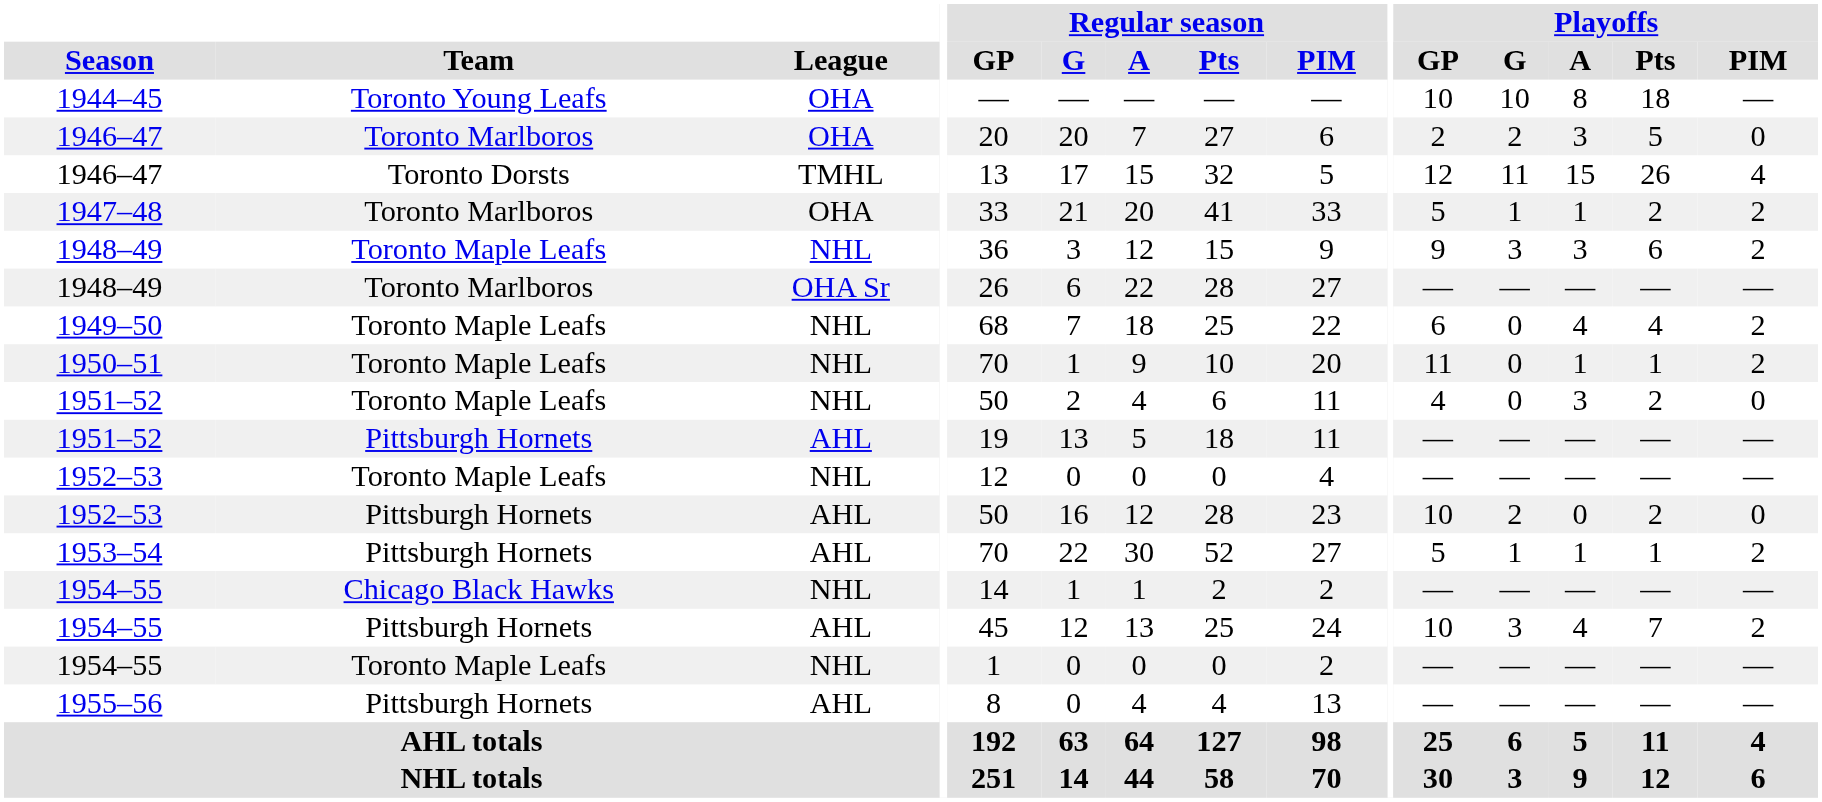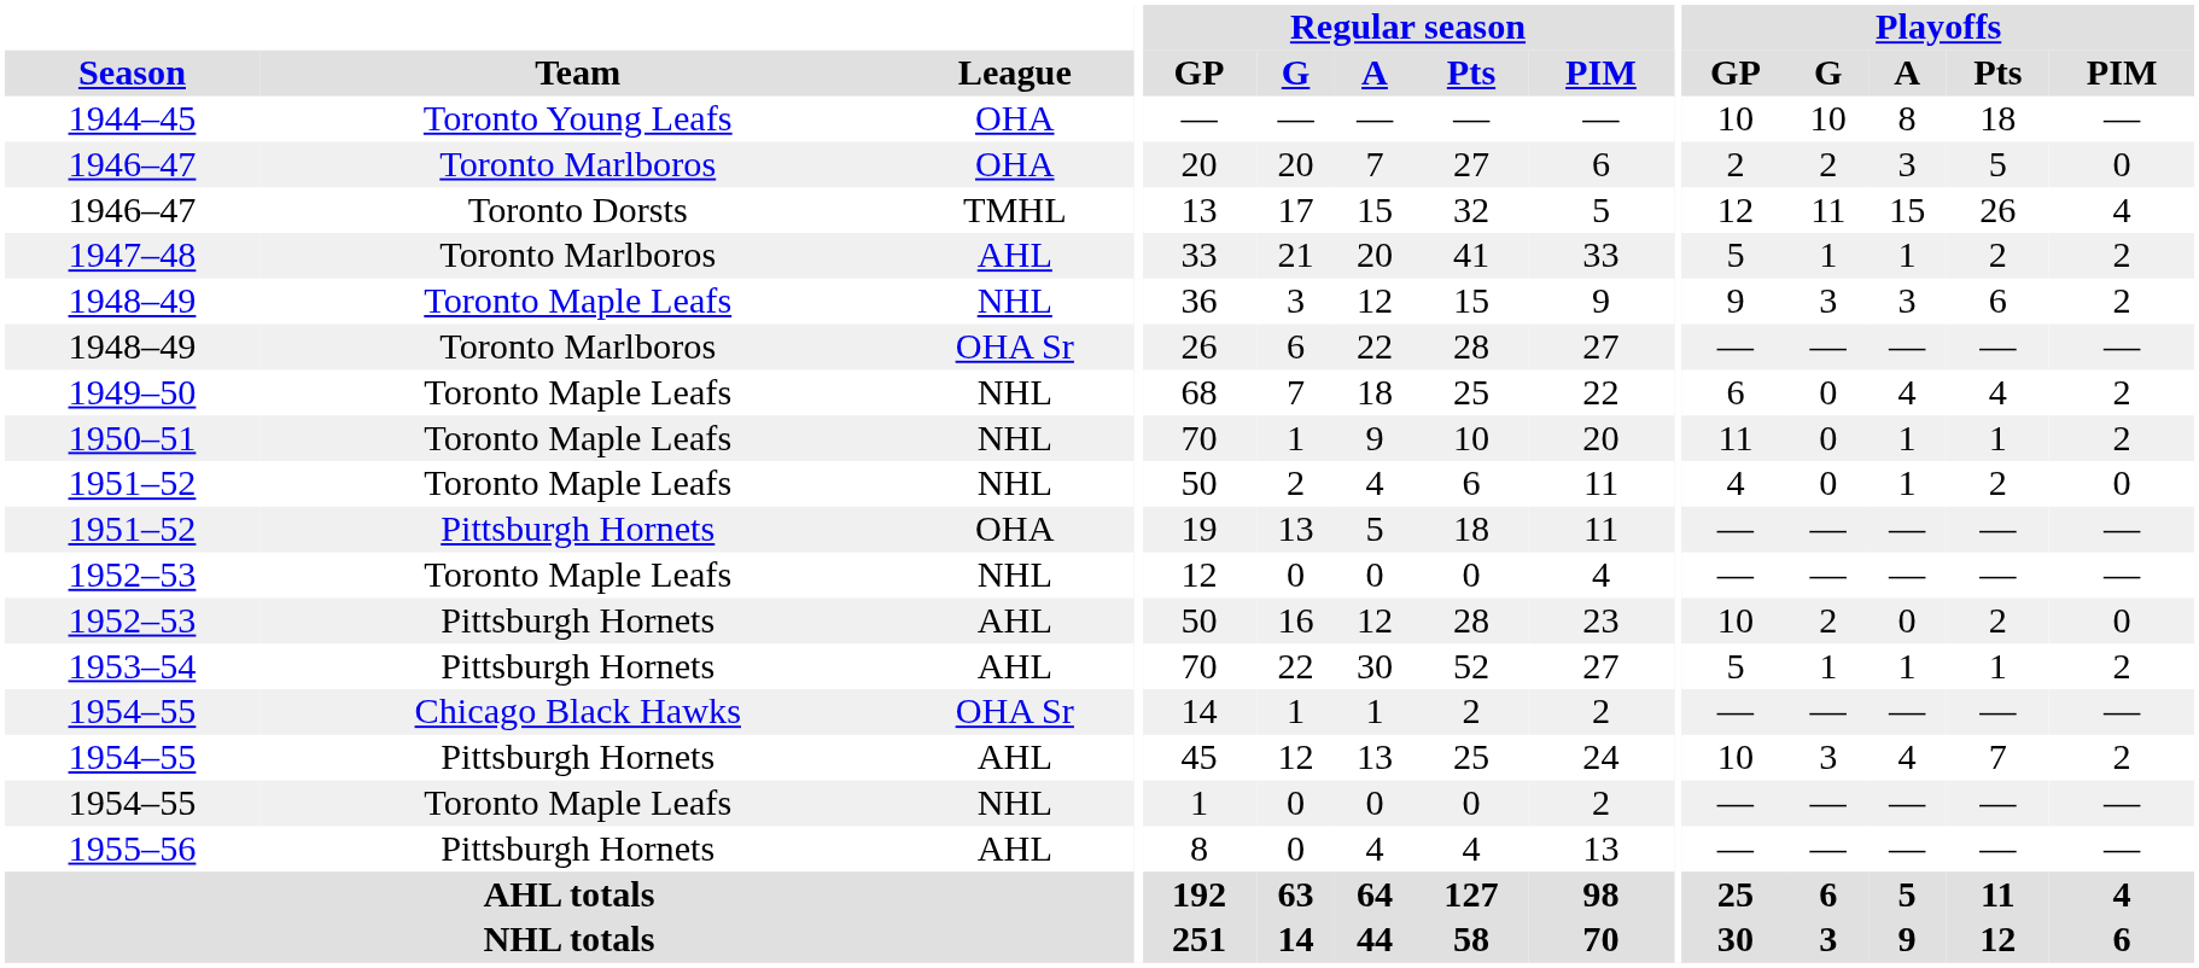 <table border="0" cellpadding="1" cellspacing="0" style="text-align:center; width:60em">
 <tr bgcolor="#e0e0e0">
 <th colspan="3" bgcolor="#ffffff"></th>
 <th rowspan="100" bgcolor="#ffffff"></th>
 <th colspan="5"><a href='#'>Regular season</a></th>
 <th rowspan="100" bgcolor="#ffffff"></th>
 <th colspan="5"><a href='#'>Playoffs</a></th>
 </tr>
 <tr bgcolor="#e0e0e0">
 <th><a href='#'>Season</a></th>
 <th>Team</th>
 <th>League</th>
 <th>GP</th>
 <th><a href='#'>G</a></th>
 <th><a href='#'>A</a></th>
 <th><a href='#'>Pts</a></th>
 <th><a href='#'>PIM</a></th>
 <th>GP</th>
 <th>G</th>
 <th>A</th>
 <th>Pts</th>
 <th>PIM</th>
 </tr>
 <tr>
 <td><a href='#'>1944–45</a></td>
 <td><a href='#'>Toronto Young Leafs</a></td>
 <td><a href='#'>OHA</a></td>
 <td>—</td>
 <td>—</td>
 <td>—</td>
 <td>—</td>
 <td>—</td>
 <td>10</td>
 <td>10</td>
 <td>8</td>
 <td>18</td>
 <td>—</td>
 </tr>
 <tr bgcolor="#f0f0f0">
 <td><a href='#'>1946–47</a></td>
 <td><a href='#'>Toronto Marlboros</a></td>
 <td><a href='#'>OHA</a></td>
 <td>20</td>
 <td>20</td>
 <td>7</td>
 <td>27</td>
 <td>6</td>
 <td>2</td>
 <td>2</td>
 <td>3</td>
 <td>5</td>
 <td>0</td>
 </tr>
 <tr>
 <td>1946–47</td>
 <td>Toronto Dorsts</td>
 <td>TMHL</td>
 <td>13</td>
 <td>17</td>
 <td>15</td>
 <td>32</td>
 <td>5</td>
 <td>12</td>
 <td>11</td>
 <td>15</td>
 <td>26</td>
 <td>4</td>
 </tr>
 <tr bgcolor="#f0f0f0">
 <td><a href='#'>1947–48</a></td>
 <td>Toronto Marlboros</td>
-<td>OHA</td>
+<td><a href='#'>AHL</a></td>
 <td>33</td>
 <td>21</td>
 <td>20</td>
 <td>41</td>
 <td>33</td>
 <td>5</td>
 <td>1</td>
 <td>1</td>
 <td>2</td>
 <td>2</td>
 </tr>
 <tr>
 <td><a href='#'>1948–49</a></td>
 <td><a href='#'>Toronto Maple Leafs</a></td>
 <td><a href='#'>NHL</a></td>
 <td>36</td>
 <td>3</td>
 <td>12</td>
 <td>15</td>
 <td>9</td>
 <td>9</td>
 <td>3</td>
 <td>3</td>
 <td>6</td>
 <td>2</td>
 </tr>
 <tr bgcolor="#f0f0f0">
 <td>1948–49</td>
 <td>Toronto Marlboros</td>
 <td><a href='#'>OHA Sr</a></td>
 <td>26</td>
 <td>6</td>
 <td>22</td>
 <td>28</td>
 <td>27</td>
 <td>—</td>
 <td>—</td>
 <td>—</td>
 <td>—</td>
 <td>—</td>
 </tr>
 <tr>
 <td><a href='#'>1949–50</a></td>
 <td>Toronto Maple Leafs</td>
 <td>NHL</td>
 <td>68</td>
 <td>7</td>
 <td>18</td>
 <td>25</td>
 <td>22</td>
 <td>6</td>
 <td>0</td>
 <td>4</td>
 <td>4</td>
 <td>2</td>
 </tr>
 <tr bgcolor="#f0f0f0">
 <td><a href='#'>1950–51</a></td>
 <td>Toronto Maple Leafs</td>
 <td>NHL</td>
 <td>70</td>
 <td>1</td>
 <td>9</td>
 <td>10</td>
 <td>20</td>
 <td>11</td>
 <td>0</td>
 <td>1</td>
 <td>1</td>
 <td>2</td>
 </tr>
 <tr>
 <td><a href='#'>1951–52</a></td>
 <td>Toronto Maple Leafs</td>
 <td>NHL</td>
 <td>50</td>
 <td>2</td>
 <td>4</td>
 <td>6</td>
 <td>11</td>
 <td>4</td>
 <td>0</td>
-<td>3</td>
+<td>1</td>
 <td>2</td>
 <td>0</td>
 </tr>
 <tr bgcolor="#f0f0f0">
 <td><a href='#'>1951–52</a></td>
 <td><a href='#'>Pittsburgh Hornets</a></td>
-<td><a href='#'>AHL</a></td>
+<td>OHA</td>
 <td>19</td>
 <td>13</td>
 <td>5</td>
 <td>18</td>
 <td>11</td>
 <td>—</td>
 <td>—</td>
 <td>—</td>
 <td>—</td>
 <td>—</td>
 </tr>
 <tr>
 <td><a href='#'>1952–53</a></td>
 <td>Toronto Maple Leafs</td>
 <td>NHL</td>
 <td>12</td>
 <td>0</td>
 <td>0</td>
 <td>0</td>
 <td>4</td>
 <td>—</td>
 <td>—</td>
 <td>—</td>
 <td>—</td>
 <td>—</td>
 </tr>
 <tr bgcolor="#f0f0f0">
 <td><a href='#'>1952–53</a></td>
 <td>Pittsburgh Hornets</td>
 <td>AHL</td>
 <td>50</td>
 <td>16</td>
 <td>12</td>
 <td>28</td>
 <td>23</td>
 <td>10</td>
 <td>2</td>
 <td>0</td>
 <td>2</td>
 <td>0</td>
 </tr>
 <tr>
 <td><a href='#'>1953–54</a></td>
 <td>Pittsburgh Hornets</td>
 <td>AHL</td>
 <td>70</td>
 <td>22</td>
 <td>30</td>
 <td>52</td>
 <td>27</td>
 <td>5</td>
 <td>1</td>
 <td>1</td>
 <td>1</td>
 <td>2</td>
 </tr>
 <tr bgcolor="#f0f0f0">
 <td><a href='#'>1954–55</a></td>
 <td><a href='#'>Chicago Black Hawks</a></td>
-<td>NHL</td>
+<td><a href='#'>OHA Sr</a></td>
 <td>14</td>
 <td>1</td>
 <td>1</td>
 <td>2</td>
 <td>2</td>
 <td>—</td>
 <td>—</td>
 <td>—</td>
 <td>—</td>
 <td>—</td>
 </tr>
 <tr>
 <td><a href='#'>1954–55</a></td>
 <td>Pittsburgh Hornets</td>
 <td>AHL</td>
 <td>45</td>
 <td>12</td>
 <td>13</td>
 <td>25</td>
 <td>24</td>
 <td>10</td>
 <td>3</td>
 <td>4</td>
 <td>7</td>
 <td>2</td>
 </tr>
 <tr bgcolor="#f0f0f0">
 <td>1954–55</td>
 <td>Toronto Maple Leafs</td>
 <td>NHL</td>
 <td>1</td>
 <td>0</td>
 <td>0</td>
 <td>0</td>
 <td>2</td>
 <td>—</td>
 <td>—</td>
 <td>—</td>
 <td>—</td>
 <td>—</td>
 </tr>
 <tr>
 <td><a href='#'>1955–56</a></td>
 <td>Pittsburgh Hornets</td>
 <td>AHL</td>
 <td>8</td>
 <td>0</td>
 <td>4</td>
 <td>4</td>
 <td>13</td>
 <td>—</td>
 <td>—</td>
 <td>—</td>
 <td>—</td>
 <td>—</td>
 </tr>
 <tr bgcolor="#e0e0e0">
 <th colspan="3">AHL totals</th>
 <th>192</th>
 <th>63</th>
 <th>64</th>
 <th>127</th>
 <th>98</th>
 <th>25</th>
 <th>6</th>
 <th>5</th>
 <th>11</th>
 <th>4</th>
 </tr>
 <tr bgcolor="#e0e0e0">
 <th colspan="3">NHL totals</th>
 <th>251</th>
 <th>14</th>
 <th>44</th>
 <th>58</th>
 <th>70</th>
 <th>30</th>
 <th>3</th>
 <th>9</th>
 <th>12</th>
 <th>6</th>
 </tr>
 </table>
